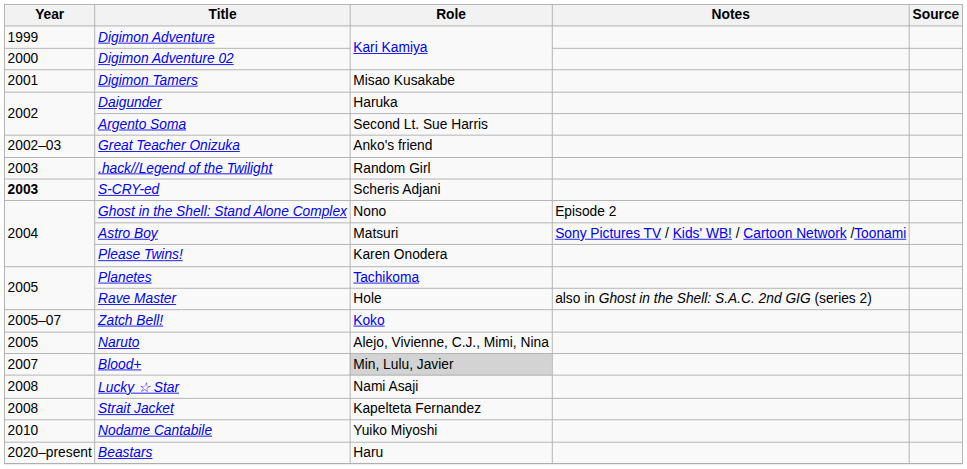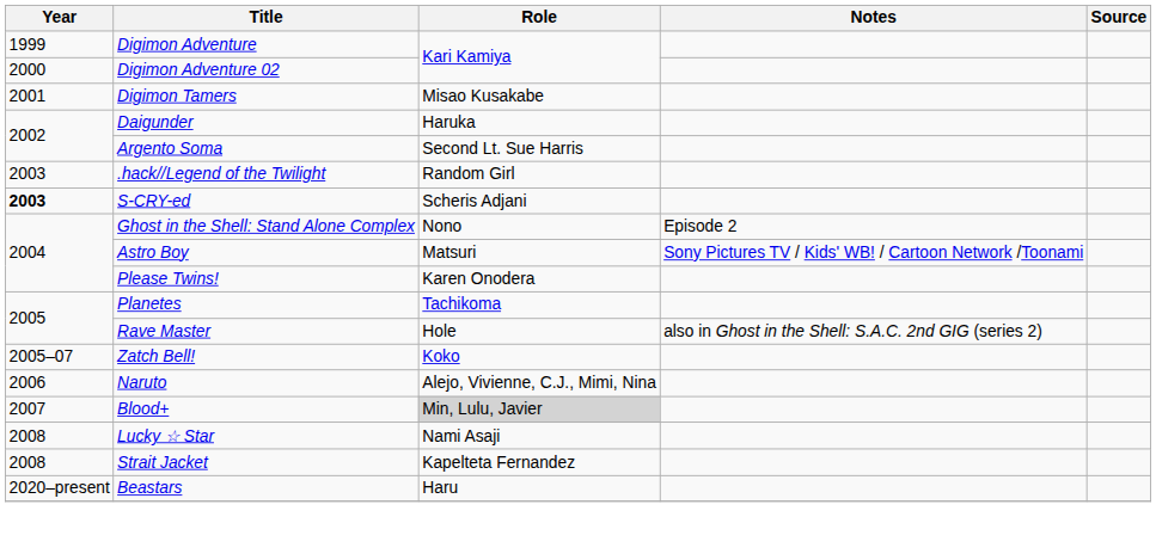 <table class="wikitable sortable plainrowheaders">
 <tr>
 <th>Year</th>
 <th>Title</th>
 <th>Role</th>
 <th class="unsortable">Notes</th>
 <th class="unsortable">Source</th>
 </tr>
 <tr>
 <td>1999</td>
 <td><em><a href='#'>Digimon Adventure</a></em></td>
 <td rowspan="2"><a href='#'>Kari Kamiya</a></td>
 <td></td>
 <td></td>
 </tr>
 <tr>
 <td>2000</td>
 <td><em><a href='#'>Digimon Adventure 02</a></em></td>
 <td></td>
 <td></td>
 </tr>
 <tr>
 <td>2001</td>
 <td><em><a href='#'>Digimon Tamers</a></em></td>
 <td>Misao Kusakabe</td>
 <td></td>
 <td></td>
 </tr>
 <tr>
 <td rowspan="2">2002</td>
 <td><em><a href='#'>Daigunder</a></em></td>
 <td>Haruka</td>
 <td></td>
 <td></td>
 </tr>
 <tr>
 <td><em><a href='#'>Argento Soma</a></em></td>
 <td>Second Lt. Sue Harris</td>
-<td></td>
-<td></td>
-</tr>
-<tr>
-<td>2002–03</td>
-<td><em><a href='#'>Great Teacher Onizuka</a></em></td>
-<td>Anko's friend</td>
 <td></td>
 <td></td>
 </tr>
 <tr>
 <td>2003</td>
 <td><em><a href='#'>.hack//Legend of the Twilight</a></em></td>
 <td>Random Girl</td>
 <td></td>
 <td></td>
 </tr>
 <tr>
 <td><strong>2003</strong></td>
 <td><em><a href='#'>S-CRY-ed</a></em></td>
 <td>Scheris Adjani</td>
 <td></td>
 <td></td>
 </tr>
 <tr>
 <td rowspan="3">2004</td>
 <td><em><a href='#'>Ghost in the Shell: Stand Alone Complex</a></em></td>
 <td>Nono</td>
 <td>Episode 2</td>
 <td></td>
 </tr>
 <tr>
 <td><em><a href='#'>Astro Boy</a></em></td>
 <td>Matsuri</td>
 <td><a href='#'>Sony Pictures TV</a> / <a href='#'>Kids' WB!</a> / <a href='#'>Cartoon Network</a> /<a href='#'>Toonami</a></td>
 <td></td>
 </tr>
 <tr>
 <td><em><a href='#'>Please Twins!</a></em></td>
 <td>Karen Onodera</td>
 <td></td>
 <td></td>
 </tr>
 <tr>
 <td rowspan="2">2005</td>
 <td><em><a href='#'>Planetes</a></em></td>
 <td><a href='#'>Tachikoma</a></td>
 <td></td>
 <td></td>
 </tr>
 <tr>
 <td><em><a href='#'>Rave Master</a></em></td>
 <td>Hole</td>
 <td>also in <em>Ghost in the Shell: S.A.C. 2nd GIG</em> (series 2)</td>
 <td></td>
 </tr>
 <tr>
 <td>2005–07</td>
 <td><em><a href='#'>Zatch Bell!</a></em></td>
 <td><a href='#'>Koko</a></td>
 <td></td>
 </tr>
 <tr>
-<td>2005</td>
+<td>2006</td>
 <td><em><a href='#'>Naruto</a></em></td>
 <td>Alejo, Vivienne, C.J., Mimi, Nina</td>
 <td></td>
 <td></td>
 </tr>
 <tr>
 <td>2007</td>
 <td><em><a href='#'>Blood+</a></em></td>
 <td style="background: lightgrey;">Min, Lulu, Javier</td>
 <td></td>
 <td></td>
 </tr>
 <tr>
 <td>2008</td>
 <td><em><a href='#'>Lucky ☆ Star</a></em></td>
 <td>Nami Asaji</td>
 <td></td>
 <td></td>
 </tr>
 <tr>
 <td>2008</td>
 <td><em><a href='#'>Strait Jacket</a></em></td>
 <td>Kapelteta Fernandez</td>
 <td></td>
 <td></td>
 </tr>
 <tr>
-<td>2010</td>
-<td><em><a href='#'>Nodame Cantabile</a></em></td>
-<td>Yuiko Miyoshi</td>
-<td></td>
-<td></td>
-</tr>
-<tr>
 <td>2020–present</td>
 <td><em><a href='#'>Beastars</a></em></td>
 <td>Haru</td>
 <td></td>
 <td></td>
 </tr>
 <tr>
 </tr>
 </table>
